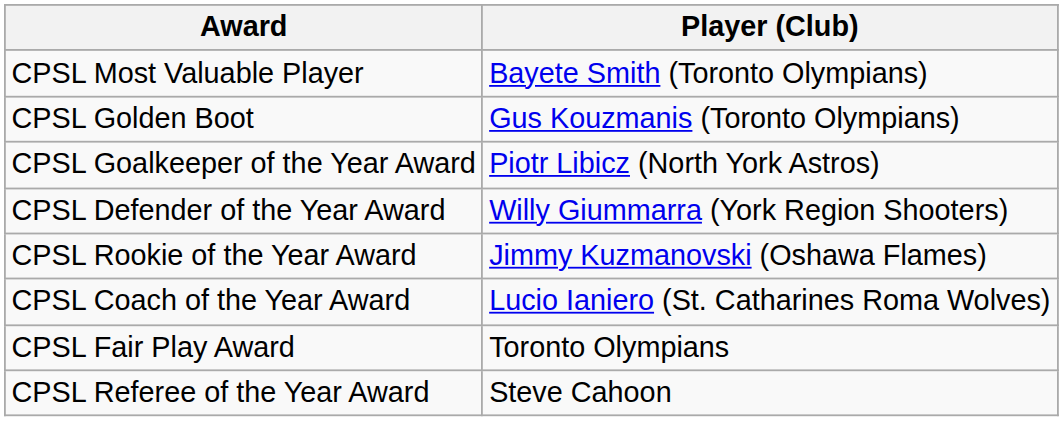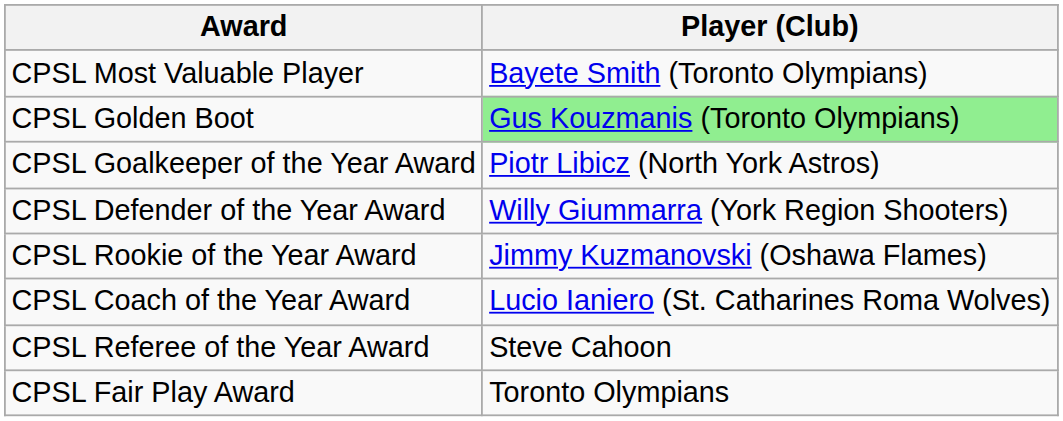 <table class="wikitable">
 <tr style="background:#cccccc;">
 <th>Award</th>
 <th>Player (Club)</th>
 </tr>
 <tr>
 <td>CPSL Most Valuable Player</td>
 <td><a href='#'>Bayete Smith</a> (Toronto Olympians)</td>
 </tr>
 <tr>
 <td>CPSL Golden Boot</td>
-<td><a href='#'>Gus Kouzmanis</a> (Toronto Olympians)</td>
+<td style="background: lightgreen;"><a href='#'>Gus Kouzmanis</a> (Toronto Olympians)</td>
 </tr>
 <tr>
 <td>CPSL Goalkeeper of the Year Award</td>
 <td><a href='#'>Piotr Libicz</a> (North York Astros)</td>
 </tr>
 <tr>
 <td>CPSL Defender of the Year Award</td>
 <td><a href='#'>Willy Giummarra</a> (York Region Shooters)</td>
 </tr>
 <tr>
 <td>CPSL Rookie of the Year Award</td>
 <td><a href='#'>Jimmy Kuzmanovski</a> (Oshawa Flames)</td>
 </tr>
 <tr>
 <td>CPSL Coach of the Year Award</td>
 <td><a href='#'>Lucio Ianiero</a> (St. Catharines Roma Wolves)</td>
 </tr>
 <tr>
+<td>CPSL Referee of the Year Award</td>
+<td>Steve Cahoon</td>
+</tr>
+<tr>
 <td>CPSL Fair Play Award</td>
 <td>Toronto Olympians</td>
 </tr>
-<tr>
-<td>CPSL Referee of the Year Award</td>
-<td>Steve Cahoon</td>
-</tr>
 </table>
